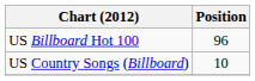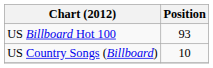 <table class="wikitable sortable">
 <tr>
 <th scope="col">Chart (2012)</th>
 <th scope="col">Position</th>
 </tr>
 <tr>
 <td>US <a href='#'><em>Billboard</em> Hot 100</a></td>
-<td style="text-align:center;">96</td>
+<td style="text-align:center;">93</td>
 </tr>
 <tr>
 <td>US <a href='#'>Country Songs</a> (<em><a href='#'>Billboard</a></em>)</td>
 <td align="center">10</td>
 </tr>
 <tr>
 </tr>
 </table>
